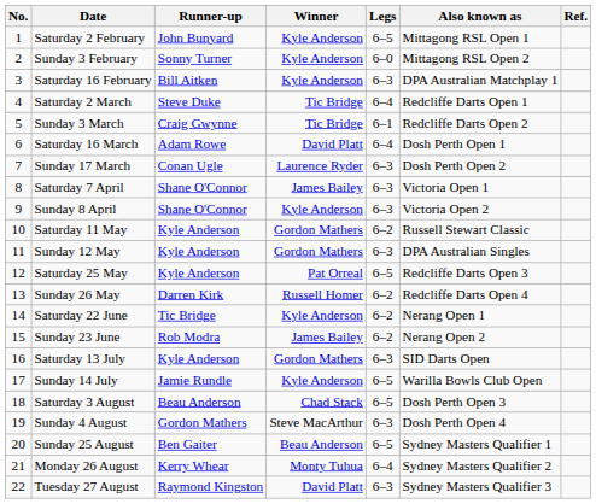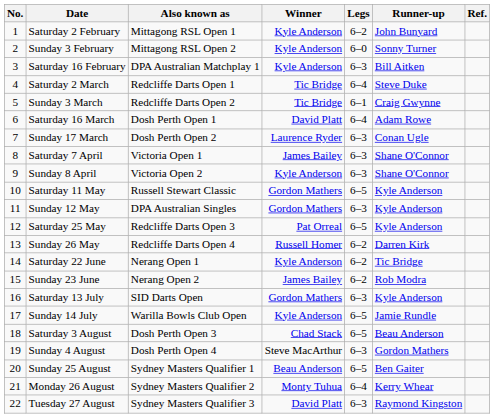 <table class="wikitable">
 <tr>
 <th>No.</th>
 <th>Date</th>
-<th>Runner-up</th>
+<th>Also known as</th>
 <th>Winner</th>
 <th>Legs</th>
-<th>Also known as</th>
+<th>Runner-up</th>
 <th>Ref.</th>
 </tr>
 <tr>
 <td align=center>1</td>
 <td>Saturday 2 February</td>
+<td>Mittagong RSL Open 1</td>
+<td align=right><a href='#'>Kyle Anderson</a> </td>
+<td align=center>6–2</td>
 <td> <a href='#'>John Bunyard</a></td>
-<td align=right><a href='#'>Kyle Anderson</a> </td>
-<td align=center>6–5</td>
-<td>Mittagong RSL Open 1</td>
 <td></td>
 </tr>
 <tr>
 <td align=center>2</td>
 <td>Sunday 3 February</td>
-<td> <a href='#'>Sonny Turner</a></td>
+<td>Mittagong RSL Open 2</td>
 <td align=right><a href='#'>Kyle Anderson</a> </td>
 <td align=center>6–0</td>
-<td>Mittagong RSL Open 2</td>
+<td> <a href='#'>Sonny Turner</a></td>
 <td></td>
 </tr>
 <tr>
 <td align=center>3</td>
 <td>Saturday 16 February</td>
-<td> <a href='#'>Bill Aitken</a></td>
+<td>DPA Australian Matchplay 1</td>
 <td align=right><a href='#'>Kyle Anderson</a> </td>
 <td align=center>6–3</td>
-<td>DPA Australian Matchplay 1</td>
+<td> <a href='#'>Bill Aitken</a></td>
 <td></td>
 </tr>
 <tr>
 <td align=center>4</td>
 <td>Saturday 2 March</td>
-<td> <a href='#'>Steve Duke</a></td>
+<td>Redcliffe Darts Open 1</td>
 <td align=right><a href='#'>Tic Bridge</a> </td>
 <td align=center>6–4</td>
-<td>Redcliffe Darts Open 1</td>
+<td> <a href='#'>Steve Duke</a></td>
 <td></td>
 </tr>
 <tr>
 <td align=center>5</td>
 <td>Sunday 3 March</td>
-<td> <a href='#'>Craig Gwynne</a></td>
+<td>Redcliffe Darts Open 2</td>
 <td align=right><a href='#'>Tic Bridge</a> </td>
 <td align=center>6–1</td>
-<td>Redcliffe Darts Open 2</td>
+<td> <a href='#'>Craig Gwynne</a></td>
 <td></td>
 </tr>
 <tr>
 <td align=center>6</td>
 <td>Saturday 16 March</td>
-<td> <a href='#'>Adam Rowe</a></td>
+<td>Dosh Perth Open 1</td>
 <td align=right><a href='#'>David Platt</a> </td>
 <td align=center>6–4</td>
-<td>Dosh Perth Open 1</td>
+<td> <a href='#'>Adam Rowe</a></td>
 <td></td>
 </tr>
 <tr>
 <td align=center>7</td>
 <td>Sunday 17 March</td>
-<td> <a href='#'>Conan Ugle</a></td>
+<td>Dosh Perth Open 2</td>
 <td align=right><a href='#'>Laurence Ryder</a> </td>
 <td align=center>6–3</td>
-<td>Dosh Perth Open 2</td>
+<td> <a href='#'>Conan Ugle</a></td>
 <td></td>
 </tr>
 <tr>
 <td align=center>8</td>
 <td>Saturday 7 April</td>
-<td> <a href='#'>Shane O'Connor</a></td>
+<td>Victoria Open 1</td>
 <td align=right><a href='#'>James Bailey</a> </td>
 <td align=center>6–3</td>
-<td>Victoria Open 1</td>
+<td> <a href='#'>Shane O'Connor</a></td>
 <td></td>
 </tr>
 <tr>
 <td align=center>9</td>
 <td>Sunday 8 April</td>
-<td> <a href='#'>Shane O'Connor</a></td>
+<td>Victoria Open 2</td>
 <td align=right><a href='#'>Kyle Anderson</a> </td>
 <td align=center>6–3</td>
-<td>Victoria Open 2</td>
+<td> <a href='#'>Shane O'Connor</a></td>
 <td></td>
 </tr>
 <tr>
 <td align=center>10</td>
 <td>Saturday 11 May</td>
+<td>Russell Stewart Classic</td>
+<td align=right><a href='#'>Gordon Mathers</a> </td>
+<td align=center>6–5</td>
 <td> <a href='#'>Kyle Anderson</a></td>
-<td align=right><a href='#'>Gordon Mathers</a> </td>
-<td align=center>6–2</td>
-<td>Russell Stewart Classic</td>
 <td></td>
 </tr>
 <tr>
 <td align=center>11</td>
 <td>Sunday 12 May</td>
-<td> <a href='#'>Kyle Anderson</a></td>
+<td>DPA Australian Singles</td>
 <td align=right><a href='#'>Gordon Mathers</a> </td>
 <td align=center>6–3</td>
-<td>DPA Australian Singles</td>
+<td> <a href='#'>Kyle Anderson</a></td>
 <td></td>
 </tr>
 <tr>
 <td align=center>12</td>
 <td>Saturday 25 May</td>
-<td> <a href='#'>Kyle Anderson</a></td>
+<td>Redcliffe Darts Open 3</td>
 <td align=right><a href='#'>Pat Orreal</a> </td>
 <td align=center>6–5</td>
-<td>Redcliffe Darts Open 3</td>
+<td> <a href='#'>Kyle Anderson</a></td>
 <td></td>
 </tr>
 <tr>
 <td align=center>13</td>
 <td>Sunday 26 May</td>
-<td> <a href='#'>Darren Kirk</a></td>
+<td>Redcliffe Darts Open 4</td>
 <td align=right><a href='#'>Russell Homer</a> </td>
 <td align=center>6–2</td>
-<td>Redcliffe Darts Open 4</td>
+<td> <a href='#'>Darren Kirk</a></td>
 <td></td>
 </tr>
 <tr>
 <td align=center>14</td>
 <td>Saturday 22 June</td>
-<td> <a href='#'>Tic Bridge</a></td>
+<td>Nerang Open 1</td>
 <td align=right><a href='#'>Kyle Anderson</a> </td>
 <td align=center>6–2</td>
-<td>Nerang Open 1</td>
+<td> <a href='#'>Tic Bridge</a></td>
 <td></td>
 </tr>
 <tr>
 <td align=center>15</td>
 <td>Sunday 23 June</td>
-<td> <a href='#'>Rob Modra</a></td>
+<td>Nerang Open 2</td>
 <td align=right><a href='#'>James Bailey</a> </td>
 <td align=center>6–2</td>
-<td>Nerang Open 2</td>
+<td> <a href='#'>Rob Modra</a></td>
 <td></td>
 </tr>
 <tr>
 <td align=center>16</td>
 <td>Saturday 13 July</td>
-<td> <a href='#'>Kyle Anderson</a></td>
+<td>SID Darts Open</td>
 <td align=right><a href='#'>Gordon Mathers</a> </td>
 <td align=center>6–3</td>
-<td>SID Darts Open</td>
+<td> <a href='#'>Kyle Anderson</a></td>
 <td></td>
 </tr>
 <tr>
 <td align=center>17</td>
 <td>Sunday 14 July</td>
-<td> <a href='#'>Jamie Rundle</a></td>
+<td>Warilla Bowls Club Open</td>
 <td align=right><a href='#'>Kyle Anderson</a> </td>
 <td align=center>6–5</td>
-<td>Warilla Bowls Club Open</td>
+<td> <a href='#'>Jamie Rundle</a></td>
 <td></td>
 </tr>
 <tr>
 <td align=center>18</td>
 <td>Saturday 3 August</td>
-<td> <a href='#'>Beau Anderson</a></td>
+<td>Dosh Perth Open 3</td>
 <td align=right><a href='#'>Chad Stack</a> </td>
 <td align=center>6–5</td>
-<td>Dosh Perth Open 3</td>
+<td> <a href='#'>Beau Anderson</a></td>
 <td></td>
 </tr>
 <tr>
 <td align=center>19</td>
 <td>Sunday 4 August</td>
-<td> <a href='#'>Gordon Mathers</a></td>
+<td>Dosh Perth Open 4</td>
 <td align=right>Steve MacArthur </td>
 <td align=center>6–3</td>
-<td>Dosh Perth Open 4</td>
+<td> <a href='#'>Gordon Mathers</a></td>
 <td></td>
 </tr>
 <tr>
 <td align=center>20</td>
 <td>Sunday 25 August</td>
-<td> <a href='#'>Ben Gaiter</a></td>
+<td>Sydney Masters Qualifier 1</td>
 <td align=right><a href='#'>Beau Anderson</a> </td>
 <td align=center>6–5</td>
-<td>Sydney Masters Qualifier 1</td>
+<td> <a href='#'>Ben Gaiter</a></td>
 <td></td>
 </tr>
 <tr>
 <td align=center>21</td>
 <td>Monday 26 August</td>
-<td> <a href='#'>Kerry Whear</a></td>
+<td>Sydney Masters Qualifier 2</td>
 <td align=right><a href='#'>Monty Tuhua</a> </td>
 <td align=center>6–4</td>
-<td>Sydney Masters Qualifier 2</td>
+<td> <a href='#'>Kerry Whear</a></td>
 <td></td>
 </tr>
 <tr>
 <td align=center>22</td>
 <td>Tuesday 27 August</td>
-<td> <a href='#'>Raymond Kingston</a></td>
+<td>Sydney Masters Qualifier 3</td>
 <td align=right><a href='#'>David Platt</a> </td>
 <td align=center>6–3</td>
-<td>Sydney Masters Qualifier 3</td>
+<td> <a href='#'>Raymond Kingston</a></td>
 <td></td>
 </tr>
 </table>
